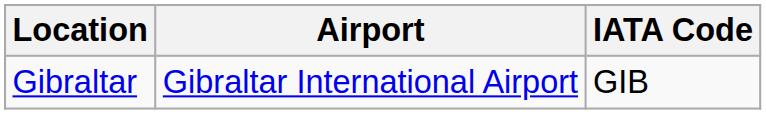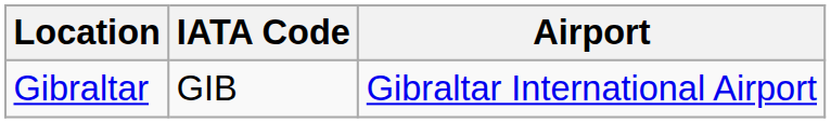 <table class="wikitable">
 <tr>
 <th>Location</th>
+<th>IATA Code</th>
 <th>Airport</th>
-<th>IATA Code</th>
 </tr>
 <tr>
 <td><a href='#'>Gibraltar</a></td>
+<td>GIB</td>
 <td><a href='#'>Gibraltar International Airport</a></td>
-<td>GIB</td>
 </tr>
 </table>
